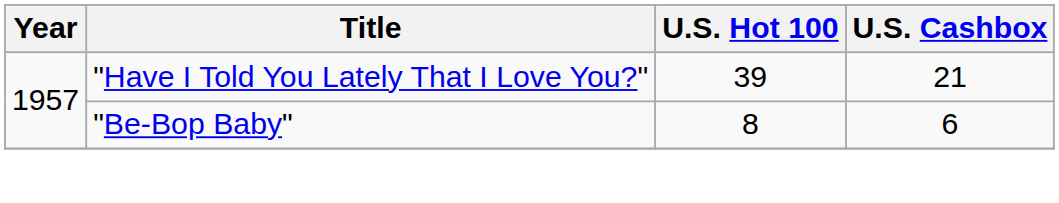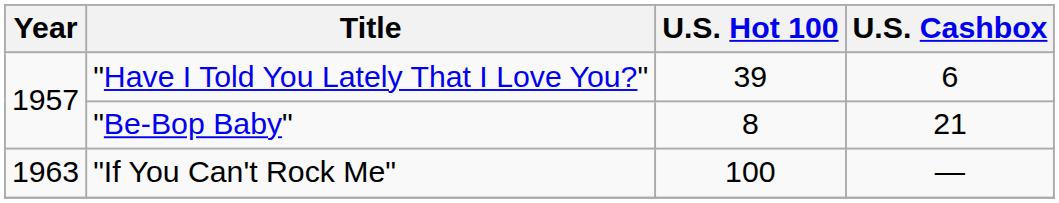 <table class="wikitable">
 <tr>
 <th>Year</th>
 <th>Title</th>
 <th>U.S. <a href='#'>Hot 100</a></th>
 <th>U.S. <a href='#'>Cashbox</a></th>
 </tr>
 <tr>
 <td rowspan="2">1957</td>
 <td>"<a href='#'>Have I Told You Lately That I Love You?</a>"</td>
 <td align="center">39</td>
-<td align="center">21</td>
+<td align="center">6</td>
 </tr>
 <tr>
 <td>"<a href='#'>Be-Bop Baby</a>"</td>
 <td align="center">8</td>
-<td align="center">6</td>
+<td align="center">21</td>
+</tr>
+<tr>
+<td>1963</td>
+<td>"If You Can't Rock Me"</td>
+<td align="center">100</td>
+<td align="center">—</td>
 </tr>
 <tr>
 </tr>
 </table>
